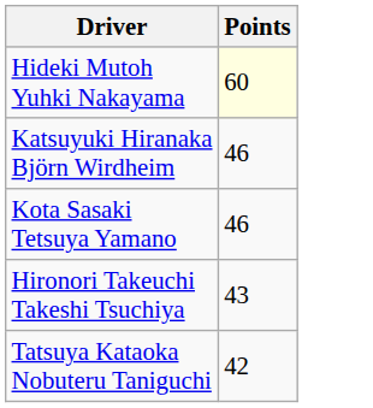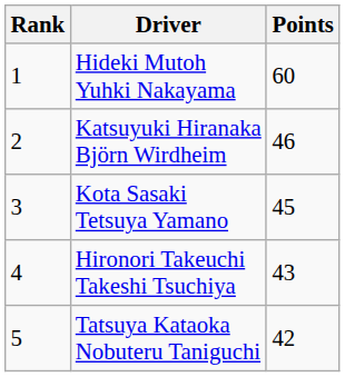 <table class="wikitable" style="font-size: 95%;">
 <tr>
+<th>Rank</th>
 <th>Driver</th>
 <th>Points</th>
 </tr>
 <tr>
+<td>1</td>
 <td> <a href='#'>Hideki Mutoh</a><br> <a href='#'>Yuhki Nakayama</a></td>
-<td style="background: lightyellow;">60</td>
+<td>60</td>
 </tr>
 <tr>
+<td>2</td>
 <td> <a href='#'>Katsuyuki Hiranaka</a><br> <a href='#'>Björn Wirdheim</a></td>
 <td>46</td>
 </tr>
 <tr>
+<td>3</td>
 <td> <a href='#'>Kota Sasaki</a><br> <a href='#'>Tetsuya Yamano</a></td>
-<td>46</td>
+<td>45</td>
 </tr>
 <tr>
+<td>4</td>
 <td> <a href='#'>Hironori Takeuchi</a><br> <a href='#'>Takeshi Tsuchiya</a></td>
 <td>43</td>
 </tr>
 <tr>
+<td>5</td>
 <td> <a href='#'>Tatsuya Kataoka</a><br> <a href='#'>Nobuteru Taniguchi</a></td>
 <td>42</td>
 </tr>
 </table>
